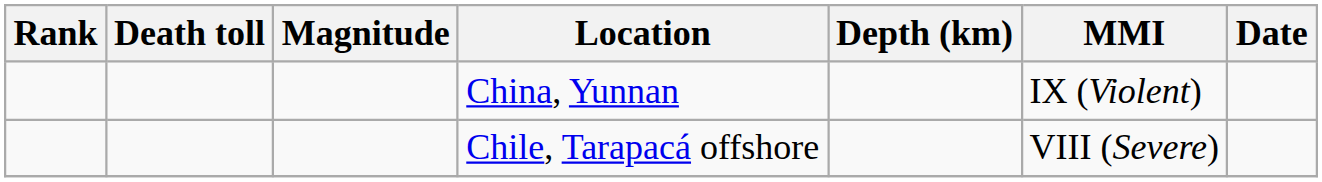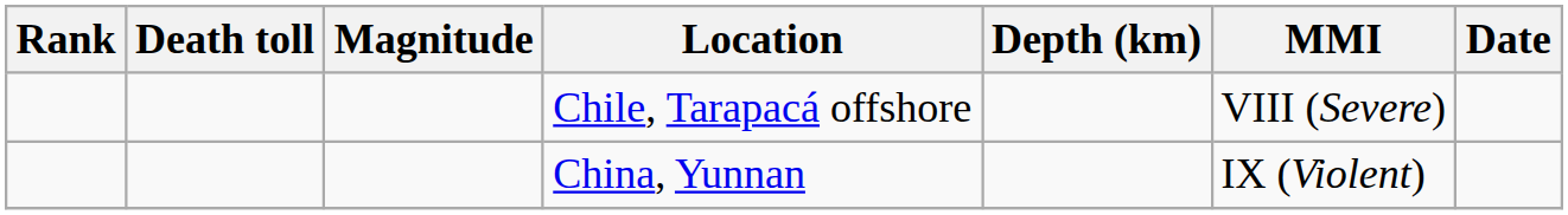 <table class="sortable wikitable" style="font-size:100%;">
 <tr>
 <th>Rank</th>
 <th>Death toll</th>
 <th>Magnitude</th>
 <th>Location</th>
 <th>Depth (km)</th>
 <th>MMI</th>
 <th>Date</th>
 </tr>
 <tr>
 <td></td>
 <td></td>
 <td></td>
+<td> <a href='#'>Chile</a>, <a href='#'>Tarapacá</a> offshore</td>
+<td></td>
+<td>VIII (<em>Severe</em>)</td>
+<td></td>
+</tr>
+<tr>
+<td></td>
+<td></td>
+<td></td>
 <td> <a href='#'>China</a>, <a href='#'>Yunnan</a></td>
 <td></td>
 <td>IX (<em>Violent</em>)</td>
 <td></td>
 </tr>
 <tr>
-<td></td>
-<td></td>
-<td></td>
-<td> <a href='#'>Chile</a>, <a href='#'>Tarapacá</a> offshore</td>
-<td></td>
-<td>VIII (<em>Severe</em>)</td>
-<td></td>
-</tr>
-<tr>
 </tr>
 </table>
